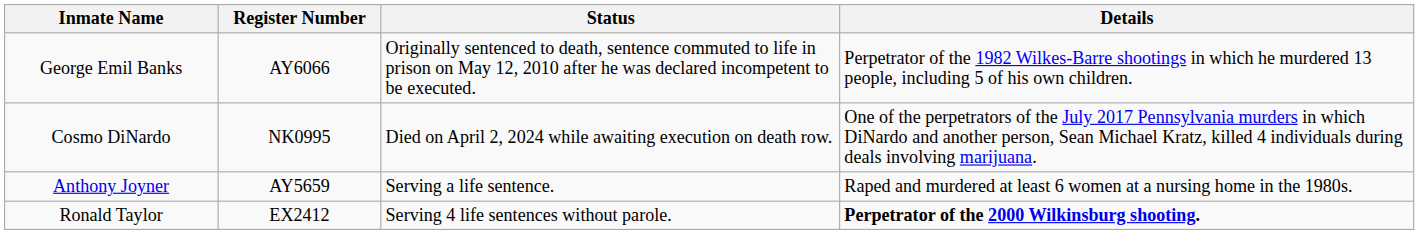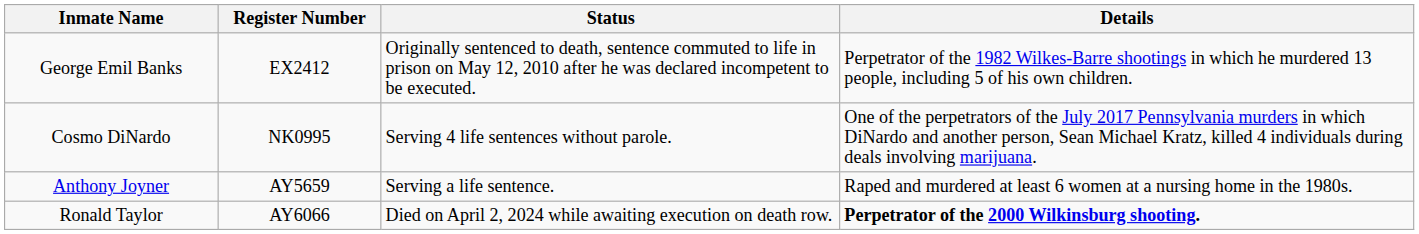 <table class="wikitable sortable">
 <tr>
 <th width=13%>Inmate Name</th>
 <th width=10%>Register Number</th>
 <th width=28%>Status</th>
 <th width=35%>Details</th>
 </tr>
 <tr>
 <td style="text-align:center;">George Emil Banks</td>
-<td style="text-align:center;">AY6066</td>
+<td style="text-align:center;">EX2412</td>
 <td>Originally sentenced to death, sentence commuted to life in prison on May 12, 2010 after he was declared incompetent to be executed.</td>
 <td>Perpetrator of the <a href='#'>1982 Wilkes-Barre shootings</a> in which he murdered 13 people, including 5 of his own children.</td>
 </tr>
 <tr>
 <td style="text-align:center;">Cosmo DiNardo</td>
 <td style="text-align:center;">NK0995</td>
-<td>Died on April 2, 2024 while awaiting execution on death row.</td>
+<td>Serving 4 life sentences without parole.</td>
 <td>One of the perpetrators of the <a href='#'>July 2017 Pennsylvania murders</a> in which DiNardo and another person, Sean Michael Kratz, killed 4 individuals during deals involving <a href='#'>marijuana</a>.</td>
 </tr>
 <tr>
 <td style="text-align:center;"><a href='#'>Anthony Joyner</a></td>
 <td style="text-align:center;">AY5659</td>
 <td>Serving a life sentence.</td>
 <td>Raped and murdered at least 6 women at a nursing home in the 1980s.</td>
 </tr>
 <tr>
 <td style="text-align:center;">Ronald Taylor</td>
-<td style="text-align:center;">EX2412</td>
-<td>Serving 4 life sentences without parole.</td>
+<td style="text-align:center;">AY6066</td>
+<td>Died on April 2, 2024 while awaiting execution on death row.</td>
 <td><strong>Perpetrator of the <a href='#'>2000 Wilkinsburg shooting</a>.</strong></td>
 </tr>
 </table>
